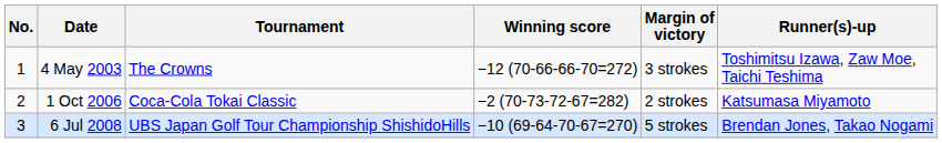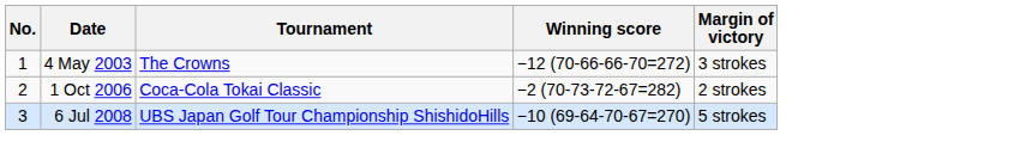 <table class="wikitable" style="font-size:95%;">
 <tr>
 <th>No.</th>
 <th>Date</th>
 <th>Tournament</th>
 <th>Winning score</th>
 <th>Margin of<br>victory</th>
-<th>Runner(s)-up</th>
 </tr>
 <tr>
 <td align=center>1</td>
 <td align=right>4 May <a href='#'>2003</a></td>
 <td><a href='#'>The Crowns</a></td>
 <td>−12 (70-66-66-70=272)</td>
 <td>3 strokes</td>
-<td> <a href='#'>Toshimitsu Izawa</a>,  <a href='#'>Zaw Moe</a>,<br> <a href='#'>Taichi Teshima</a></td>
 </tr>
 <tr>
 <td align=center>2</td>
 <td align=right>1 Oct <a href='#'>2006</a></td>
 <td><a href='#'>Coca-Cola Tokai Classic</a></td>
 <td>−2 (70-73-72-67=282)</td>
 <td>2 strokes</td>
-<td> <a href='#'>Katsumasa Miyamoto</a></td>
 </tr>
 <tr style="background:#D6E8FF;">
 <td align=center>3</td>
 <td align=right>6 Jul <a href='#'>2008</a></td>
 <td><a href='#'>UBS Japan Golf Tour Championship ShishidoHills</a></td>
 <td>−10 (69-64-70-67=270)</td>
 <td>5 strokes</td>
-<td> <a href='#'>Brendan Jones</a>,  <a href='#'>Takao Nogami</a></td>
 </tr>
 </table>
